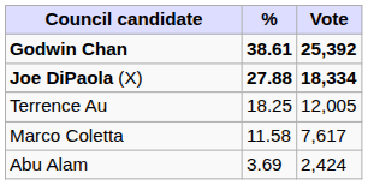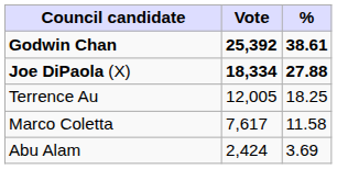 <table class="wikitable">
 <tr>
 <th style="background:#ddf; width:200px;">Council candidate</th>
+<th style="background:#ddf; width:50px;">Vote</th>
 <th style="background:#ddf; width:30px;">%</th>
-<th style="background:#ddf; width:50px;">Vote</th>
 </tr>
 <tr>
 <td><strong>Godwin Chan</strong></td>
+<td><strong>25,392</strong></td>
 <td><strong>38.61</strong></td>
-<td><strong>25,392</strong></td>
 </tr>
 <tr>
 <td><strong>Joe DiPaola</strong> (X)</td>
+<td><strong>18,334</strong></td>
 <td><strong>27.88</strong></td>
-<td><strong>18,334</strong></td>
 </tr>
 <tr>
 <td>Terrence Au</td>
+<td>12,005</td>
 <td>18.25</td>
-<td>12,005</td>
 </tr>
 <tr>
 <td>Marco Coletta</td>
+<td>7,617</td>
 <td>11.58</td>
-<td>7,617</td>
 </tr>
 <tr>
 <td>Abu Alam</td>
+<td>2,424</td>
 <td>3.69</td>
-<td>2,424</td>
 </tr>
 </table>
